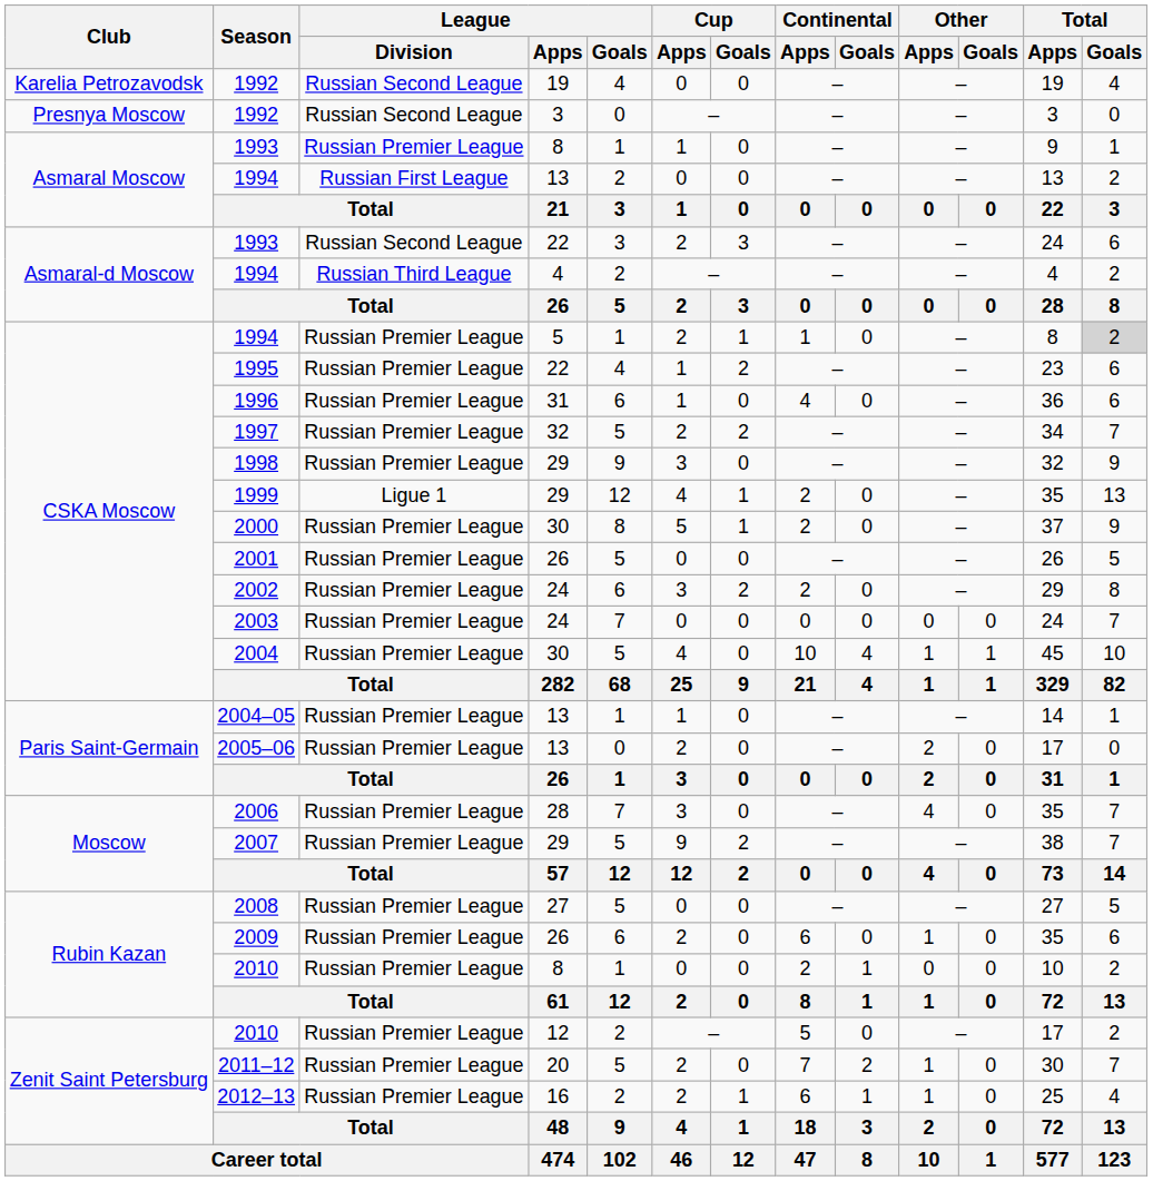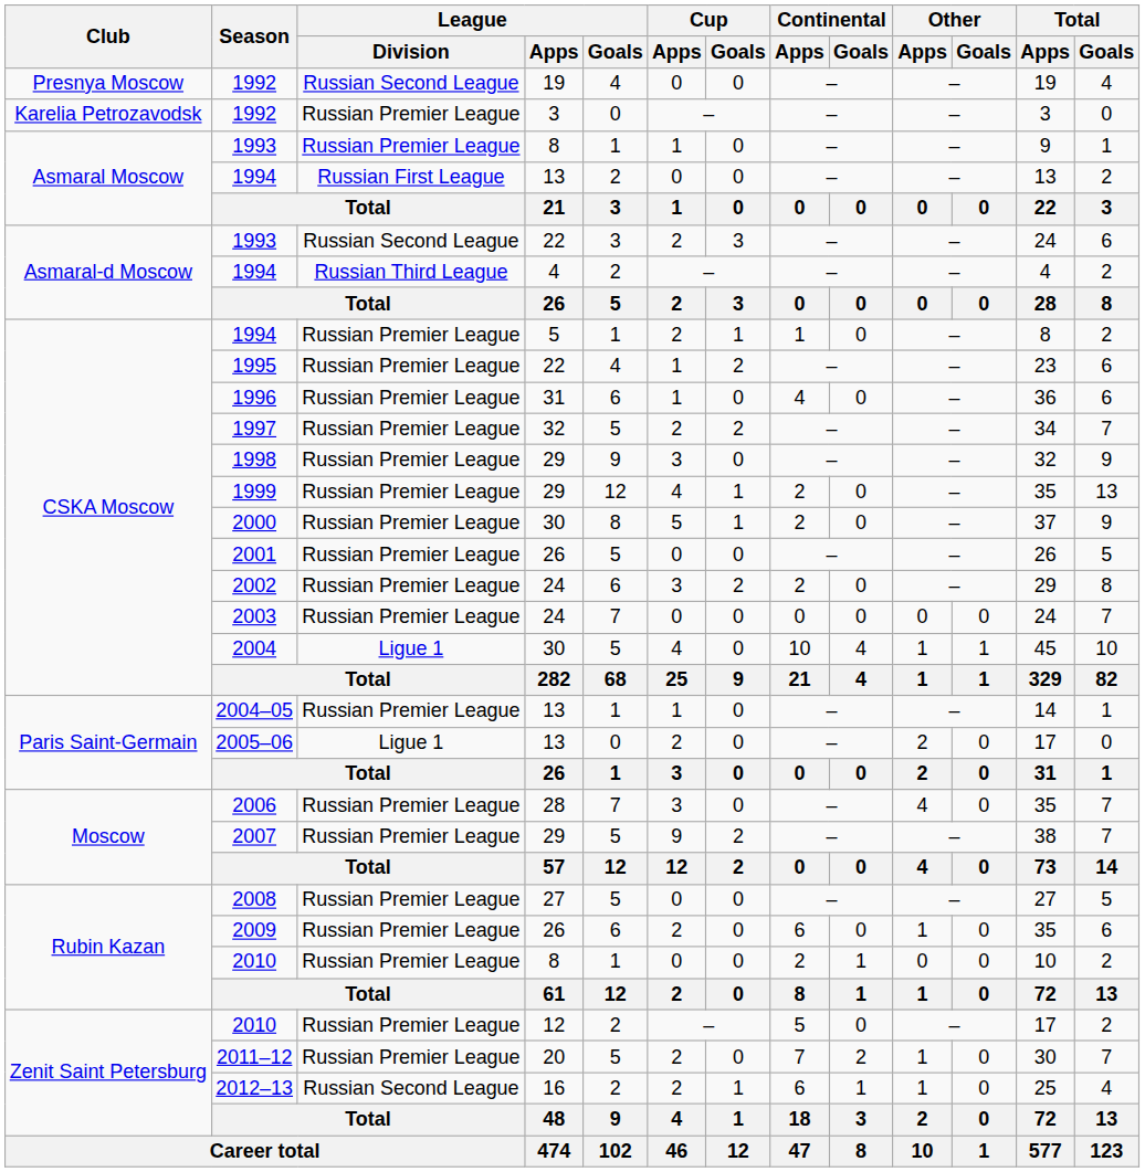 <table class="wikitable" style="text-align: center;">
 <tr>
 <th rowspan=2>Club</th>
 <th rowspan=2>Season</th>
 <th colspan=3>League</th>
 <th colspan=2>Cup</th>
 <th colspan=2>Continental</th>
 <th colspan=2>Other</th>
 <th colspan=2>Total</th>
 </tr>
 <tr>
 <th>Division</th>
 <th>Apps</th>
 <th>Goals</th>
 <th>Apps</th>
 <th>Goals</th>
 <th>Apps</th>
 <th>Goals</th>
 <th>Apps</th>
 <th>Goals</th>
 <th>Apps</th>
 <th>Goals</th>
 </tr>
 <tr>
-<td><a href='#'>Karelia Petrozavodsk</a></td>
+<td><a href='#'>Presnya Moscow</a></td>
 <td><a href='#'>1992</a></td>
 <td><a href='#'>Russian Second League</a></td>
 <td>19</td>
 <td>4</td>
 <td>0</td>
 <td>0</td>
 <td colspan=2>–</td>
 <td colspan=2>–</td>
 <td>19</td>
 <td>4</td>
 </tr>
 <tr>
-<td><a href='#'>Presnya Moscow</a></td>
+<td><a href='#'>Karelia Petrozavodsk</a></td>
 <td><a href='#'>1992</a></td>
-<td>Russian Second League</td>
+<td>Russian Premier League</td>
 <td>3</td>
 <td>0</td>
 <td colspan=2>–</td>
 <td colspan=2>–</td>
 <td colspan=2>–</td>
 <td>3</td>
 <td>0</td>
 </tr>
 <tr>
 <td rowspan="3"><a href='#'>Asmaral Moscow</a></td>
 <td><a href='#'>1993</a></td>
 <td><a href='#'>Russian Premier League</a></td>
 <td>8</td>
 <td>1</td>
 <td>1</td>
 <td>0</td>
 <td colspan=2>–</td>
 <td colspan=2>–</td>
 <td>9</td>
 <td>1</td>
 </tr>
 <tr>
 <td><a href='#'>1994</a></td>
 <td><a href='#'>Russian First League</a></td>
 <td>13</td>
 <td>2</td>
 <td>0</td>
 <td>0</td>
 <td colspan=2>–</td>
 <td colspan=2>–</td>
 <td>13</td>
 <td>2</td>
 </tr>
 <tr>
 <th colspan=2>Total</th>
 <th>21</th>
 <th>3</th>
 <th>1</th>
 <th>0</th>
 <th>0</th>
 <th>0</th>
 <th>0</th>
 <th>0</th>
 <th>22</th>
 <th>3</th>
 </tr>
 <tr>
 <td rowspan="3"><a href='#'>Asmaral-d Moscow</a></td>
 <td><a href='#'>1993</a></td>
 <td>Russian Second League</td>
 <td>22</td>
 <td>3</td>
 <td>2</td>
 <td>3</td>
 <td colspan=2>–</td>
 <td colspan=2>–</td>
 <td>24</td>
 <td>6</td>
 </tr>
 <tr>
 <td><a href='#'>1994</a></td>
 <td><a href='#'>Russian Third League</a></td>
 <td>4</td>
 <td>2</td>
 <td colspan=2>–</td>
 <td colspan=2>–</td>
 <td colspan=2>–</td>
 <td>4</td>
 <td>2</td>
 </tr>
 <tr>
 <th colspan=2>Total</th>
 <th>26</th>
 <th>5</th>
 <th>2</th>
 <th>3</th>
 <th>0</th>
 <th>0</th>
 <th>0</th>
 <th>0</th>
 <th>28</th>
 <th>8</th>
 </tr>
 <tr>
 <td rowspan="12"><a href='#'>CSKA Moscow</a></td>
 <td><a href='#'>1994</a></td>
 <td>Russian Premier League</td>
 <td>5</td>
 <td>1</td>
 <td>2</td>
 <td>1</td>
 <td>1</td>
 <td>0</td>
 <td colspan=2>–</td>
 <td>8</td>
-<td style="background: lightgrey;">2</td>
+<td>2</td>
 </tr>
 <tr>
 <td><a href='#'>1995</a></td>
 <td>Russian Premier League</td>
 <td>22</td>
 <td>4</td>
 <td>1</td>
 <td>2</td>
 <td colspan=2>–</td>
 <td colspan=2>–</td>
 <td>23</td>
 <td>6</td>
 </tr>
 <tr>
 <td><a href='#'>1996</a></td>
 <td>Russian Premier League</td>
 <td>31</td>
 <td>6</td>
 <td>1</td>
 <td>0</td>
 <td>4</td>
 <td>0</td>
 <td colspan=2>–</td>
 <td>36</td>
 <td>6</td>
 </tr>
 <tr>
 <td><a href='#'>1997</a></td>
 <td>Russian Premier League</td>
 <td>32</td>
 <td>5</td>
 <td>2</td>
 <td>2</td>
 <td colspan=2>–</td>
 <td colspan=2>–</td>
 <td>34</td>
 <td>7</td>
 </tr>
 <tr>
 <td><a href='#'>1998</a></td>
 <td>Russian Premier League</td>
 <td>29</td>
 <td>9</td>
 <td>3</td>
 <td>0</td>
 <td colspan=2>–</td>
 <td colspan=2>–</td>
 <td>32</td>
 <td>9</td>
 </tr>
 <tr>
 <td><a href='#'>1999</a></td>
-<td>Ligue 1</td>
+<td>Russian Premier League</td>
 <td>29</td>
 <td>12</td>
 <td>4</td>
 <td>1</td>
 <td>2</td>
 <td>0</td>
 <td colspan=2>–</td>
 <td>35</td>
 <td>13</td>
 </tr>
 <tr>
 <td><a href='#'>2000</a></td>
 <td>Russian Premier League</td>
 <td>30</td>
 <td>8</td>
 <td>5</td>
 <td>1</td>
 <td>2</td>
 <td>0</td>
 <td colspan=2>–</td>
 <td>37</td>
 <td>9</td>
 </tr>
 <tr>
 <td><a href='#'>2001</a></td>
 <td>Russian Premier League</td>
 <td>26</td>
 <td>5</td>
 <td>0</td>
 <td>0</td>
 <td colspan=2>–</td>
 <td colspan=2>–</td>
 <td>26</td>
 <td>5</td>
 </tr>
 <tr>
 <td><a href='#'>2002</a></td>
 <td>Russian Premier League</td>
 <td>24</td>
 <td>6</td>
 <td>3</td>
 <td>2</td>
 <td>2</td>
 <td>0</td>
 <td colspan=2>–</td>
 <td>29</td>
 <td>8</td>
 </tr>
 <tr>
 <td><a href='#'>2003</a></td>
 <td>Russian Premier League</td>
 <td>24</td>
 <td>7</td>
 <td>0</td>
 <td>0</td>
 <td>0</td>
 <td>0</td>
 <td>0</td>
 <td>0</td>
 <td>24</td>
 <td>7</td>
 </tr>
 <tr>
 <td><a href='#'>2004</a></td>
-<td>Russian Premier League</td>
+<td><a href='#'>Ligue 1</a></td>
 <td>30</td>
 <td>5</td>
 <td>4</td>
 <td>0</td>
 <td>10</td>
 <td>4</td>
 <td>1</td>
 <td>1</td>
 <td>45</td>
 <td>10</td>
 </tr>
 <tr>
 <th colspan=2>Total</th>
 <th>282</th>
 <th>68</th>
 <th>25</th>
 <th>9</th>
 <th>21</th>
 <th>4</th>
 <th>1</th>
 <th>1</th>
 <th>329</th>
 <th>82</th>
 </tr>
 <tr>
 <td rowspan="3"><a href='#'>Paris Saint-Germain</a></td>
 <td><a href='#'>2004–05</a></td>
 <td>Russian Premier League</td>
 <td>13</td>
 <td>1</td>
 <td>1</td>
 <td>0</td>
 <td colspan=2>–</td>
 <td colspan=2>–</td>
 <td>14</td>
 <td>1</td>
 </tr>
 <tr>
 <td><a href='#'>2005–06</a></td>
-<td>Russian Premier League</td>
+<td>Ligue 1</td>
 <td>13</td>
 <td>0</td>
 <td>2</td>
 <td>0</td>
 <td colspan=2>–</td>
 <td>2</td>
 <td>0</td>
 <td>17</td>
 <td>0</td>
 </tr>
 <tr>
 <th colspan=2>Total</th>
 <th>26</th>
 <th>1</th>
 <th>3</th>
 <th>0</th>
 <th>0</th>
 <th>0</th>
 <th>2</th>
 <th>0</th>
 <th>31</th>
 <th>1</th>
 </tr>
 <tr>
 <td rowspan="3"><a href='#'>Moscow</a></td>
 <td><a href='#'>2006</a></td>
 <td>Russian Premier League</td>
 <td>28</td>
 <td>7</td>
 <td>3</td>
 <td>0</td>
 <td colspan=2>–</td>
 <td>4</td>
 <td>0</td>
 <td>35</td>
 <td>7</td>
 </tr>
 <tr>
 <td><a href='#'>2007</a></td>
 <td>Russian Premier League</td>
 <td>29</td>
 <td>5</td>
 <td>9</td>
 <td>2</td>
 <td colspan=2>–</td>
 <td colspan=2>–</td>
 <td>38</td>
 <td>7</td>
 </tr>
 <tr>
 <th colspan=2>Total</th>
 <th>57</th>
 <th>12</th>
 <th>12</th>
 <th>2</th>
 <th>0</th>
 <th>0</th>
 <th>4</th>
 <th>0</th>
 <th>73</th>
 <th>14</th>
 </tr>
 <tr>
 <td rowspan="4"><a href='#'>Rubin Kazan</a></td>
 <td><a href='#'>2008</a></td>
 <td>Russian Premier League</td>
 <td>27</td>
 <td>5</td>
 <td>0</td>
 <td>0</td>
 <td colspan=2>–</td>
 <td colspan=2>–</td>
 <td>27</td>
 <td>5</td>
 </tr>
 <tr>
 <td><a href='#'>2009</a></td>
 <td>Russian Premier League</td>
 <td>26</td>
 <td>6</td>
 <td>2</td>
 <td>0</td>
 <td>6</td>
 <td>0</td>
 <td>1</td>
 <td>0</td>
 <td>35</td>
 <td>6</td>
 </tr>
 <tr>
 <td><a href='#'>2010</a></td>
 <td>Russian Premier League</td>
 <td>8</td>
 <td>1</td>
 <td>0</td>
 <td>0</td>
 <td>2</td>
 <td>1</td>
 <td>0</td>
 <td>0</td>
 <td>10</td>
 <td>2</td>
 </tr>
 <tr>
 <th colspan=2>Total</th>
 <th>61</th>
 <th>12</th>
 <th>2</th>
 <th>0</th>
 <th>8</th>
 <th>1</th>
 <th>1</th>
 <th>0</th>
 <th>72</th>
 <th>13</th>
 </tr>
 <tr>
 <td rowspan="4"><a href='#'>Zenit Saint Petersburg</a></td>
 <td><a href='#'>2010</a></td>
 <td>Russian Premier League</td>
 <td>12</td>
 <td>2</td>
 <td colspan=2>–</td>
 <td>5</td>
 <td>0</td>
 <td colspan=2>–</td>
 <td>17</td>
 <td>2</td>
 </tr>
 <tr>
 <td><a href='#'>2011–12</a></td>
 <td>Russian Premier League</td>
 <td>20</td>
 <td>5</td>
 <td>2</td>
 <td>0</td>
 <td>7</td>
 <td>2</td>
 <td>1</td>
 <td>0</td>
 <td>30</td>
 <td>7</td>
 </tr>
 <tr>
 <td><a href='#'>2012–13</a></td>
-<td>Russian Premier League</td>
+<td>Russian Second League</td>
 <td>16</td>
 <td>2</td>
 <td>2</td>
 <td>1</td>
 <td>6</td>
 <td>1</td>
 <td>1</td>
 <td>0</td>
 <td>25</td>
 <td>4</td>
 </tr>
 <tr>
 <th colspan=2>Total</th>
 <th>48</th>
 <th>9</th>
 <th>4</th>
 <th>1</th>
 <th>18</th>
 <th>3</th>
 <th>2</th>
 <th>0</th>
 <th>72</th>
 <th>13</th>
 </tr>
 <tr>
 <th colspan=3>Career total</th>
 <th>474</th>
 <th>102</th>
 <th>46</th>
 <th>12</th>
 <th>47</th>
 <th>8</th>
 <th>10</th>
 <th>1</th>
 <th>577</th>
 <th>123</th>
 </tr>
 </table>
